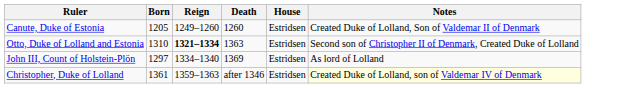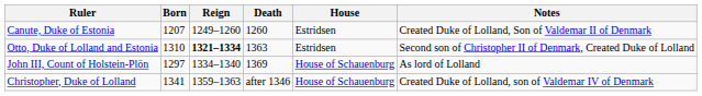 <table class="wikitable">
 <tr>
 <th>Ruler</th>
 <th>Born</th>
 <th>Reign</th>
 <th>Death</th>
 <th>House</th>
 <th>Notes</th>
 </tr>
 <tr>
 <td><a href='#'>Canute, Duke of Estonia</a></td>
-<td>1205</td>
+<td>1207</td>
 <td>1249–1260</td>
 <td>1260</td>
 <td>Estridsen</td>
 <td>Created Duke of Lolland, Son of <a href='#'>Valdemar II of Denmark</a></td>
 </tr>
 <tr>
 <td><a href='#'>Otto, Duke of Lolland and Estonia</a></td>
 <td>1310</td>
 <td><strong>1321–1334</strong></td>
 <td>1363</td>
 <td>Estridsen</td>
 <td>Second son of <a href='#'>Christopher II of Denmark</a>, Created Duke of Lolland</td>
 </tr>
 <tr>
 <td><a href='#'>John III, Count of Holstein-Plön</a></td>
 <td>1297</td>
 <td>1334–1340</td>
 <td>1369</td>
-<td>Estridsen</td>
+<td><a href='#'>House of Schauenburg</a></td>
 <td>As lord of Lolland</td>
 </tr>
 <tr>
 <td><a href='#'>Christopher, Duke of Lolland</a></td>
-<td>1361</td>
+<td>1341</td>
 <td>1359–1363</td>
 <td>after 1346</td>
-<td>Estridsen</td>
-<td style="background: lightyellow;">Created Duke of Lolland, son of <a href='#'>Valdemar IV of Denmark</a></td>
+<td><a href='#'>House of Schauenburg</a></td>
+<td>Created Duke of Lolland, son of <a href='#'>Valdemar IV of Denmark</a></td>
 </tr>
 </table>
